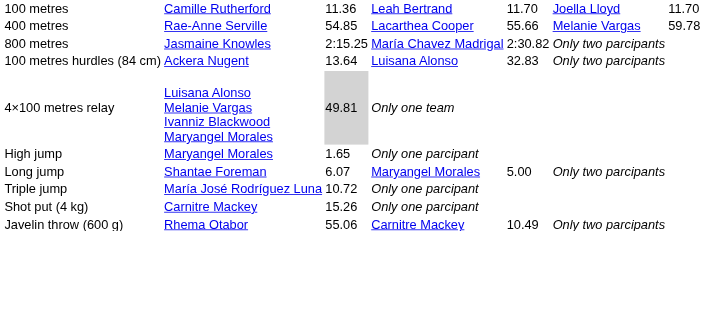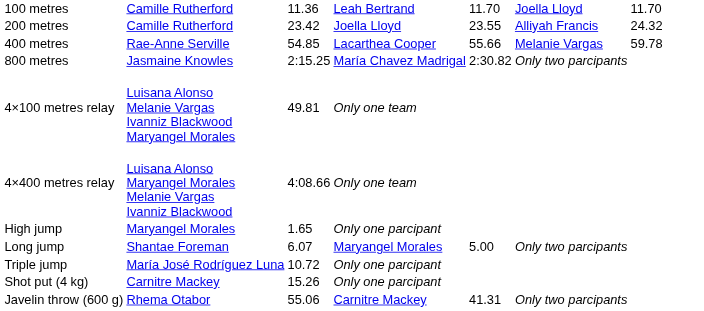 <table>
 <tr>
 <td>100 metres</td>
 <td><a href='#'>Camille Rutherford</a><br></td>
 <td>11.36</td>
 <td><a href='#'>Leah Bertrand</a><br></td>
 <td>11.70</td>
 <td><a href='#'>Joella Lloyd</a><br></td>
 <td>11.70</td>
+</tr>
+<tr>
+<td>200 metres</td>
+<td><a href='#'>Camille Rutherford</a><br></td>
+<td>23.42</td>
+<td><a href='#'>Joella Lloyd</a><br></td>
+<td>23.55</td>
+<td><a href='#'>Alliyah Francis</a><br></td>
+<td>24.32</td>
 </tr>
 <tr>
 <td>400 metres</td>
 <td><a href='#'>Rae-Anne Serville</a><br></td>
 <td>54.85</td>
 <td><a href='#'>Lacarthea Cooper</a><br></td>
 <td>55.66</td>
 <td><a href='#'>Melanie Vargas</a><br></td>
 <td>59.78</td>
 </tr>
 <tr>
 <td>800 metres</td>
 <td><a href='#'>Jasmaine Knowles</a><br></td>
 <td>2:15.25</td>
 <td><a href='#'>María Chavez Madrigal</a><br></td>
 <td>2:30.82</td>
 <td><em>Only two parcipants</em></td>
 <td></td>
 </tr>
 <tr>
-<td>100 metres hurdles (84 cm)</td>
-<td><a href='#'>Ackera Nugent</a><br></td>
-<td>13.64</td>
-<td><a href='#'>Luisana Alonso</a><br></td>
-<td>32.83</td>
-<td><em>Only two parcipants</em></td>
+<td>4×100 metres relay</td>
+<td><br><a href='#'>Luisana Alonso</a><br><a href='#'>Melanie Vargas</a><br><a href='#'>Ivanniz Blackwood</a><br><a href='#'>Maryangel Morales</a></td>
+<td>49.81</td>
+<td><em>Only one team</em></td>
 <td></td>
 </tr>
 <tr>
-<td>4×100 metres relay</td>
-<td><br><a href='#'>Luisana Alonso</a><br><a href='#'>Melanie Vargas</a><br><a href='#'>Ivanniz Blackwood</a><br><a href='#'>Maryangel Morales</a></td>
-<td style="background: lightgrey;">49.81</td>
+<td>4×400 metres relay</td>
+<td><br><a href='#'>Luisana Alonso</a><br><a href='#'>Maryangel Morales</a><br><a href='#'>Melanie Vargas</a><br><a href='#'>Ivanniz Blackwood</a></td>
+<td>4:08.66</td>
 <td><em>Only one team</em></td>
+<td></td>
+<td></td>
 <td></td>
 </tr>
 <tr>
 <td>High jump</td>
 <td><a href='#'>Maryangel Morales</a><br></td>
 <td>1.65</td>
 <td><em>Only one parcipant</em></td>
 <td></td>
 <td></td>
 <td></td>
 </tr>
 <tr>
 <td>Long jump</td>
 <td><a href='#'>Shantae Foreman</a><br></td>
 <td>6.07</td>
 <td><a href='#'>Maryangel Morales</a><br></td>
 <td>5.00</td>
 <td><em>Only two parcipants</em></td>
 <td></td>
 </tr>
 <tr>
 <td>Triple jump</td>
 <td><a href='#'>María José Rodríguez Luna</a><br></td>
 <td>10.72</td>
 <td><em>Only one parcipant</em></td>
 <td></td>
 <td></td>
 <td></td>
 </tr>
 <tr>
 <td>Shot put (4 kg)</td>
 <td><a href='#'>Carnitre Mackey</a><br></td>
 <td>15.26</td>
 <td><em>Only one parcipant</em></td>
 <td></td>
 <td></td>
 <td></td>
 </tr>
 <tr>
 <td>Javelin throw  (600 g)</td>
 <td><a href='#'>Rhema Otabor</a><br></td>
 <td>55.06</td>
 <td><a href='#'>Carnitre Mackey</a><br></td>
-<td>10.49</td>
+<td>41.31</td>
 <td><em>Only two parcipants</em></td>
 <td></td>
 </tr>
 </table>
